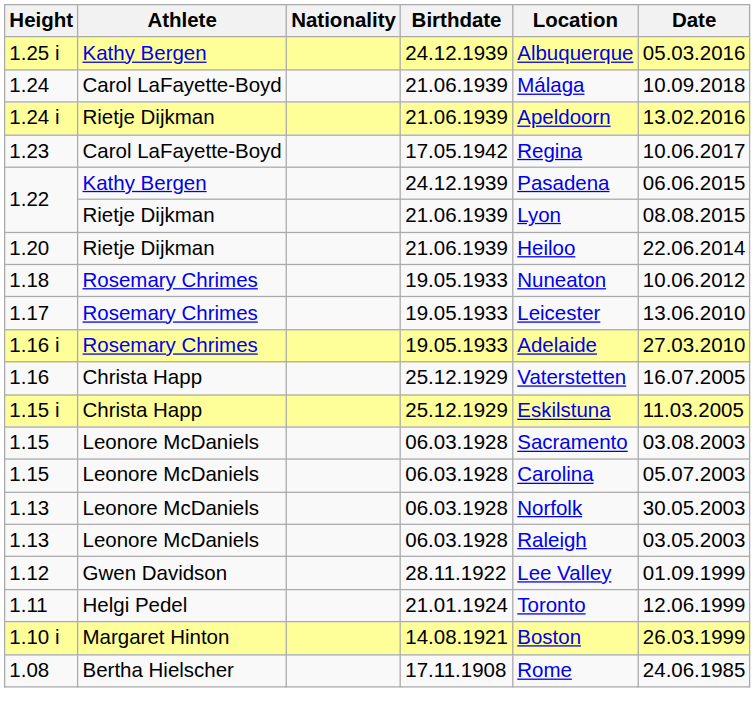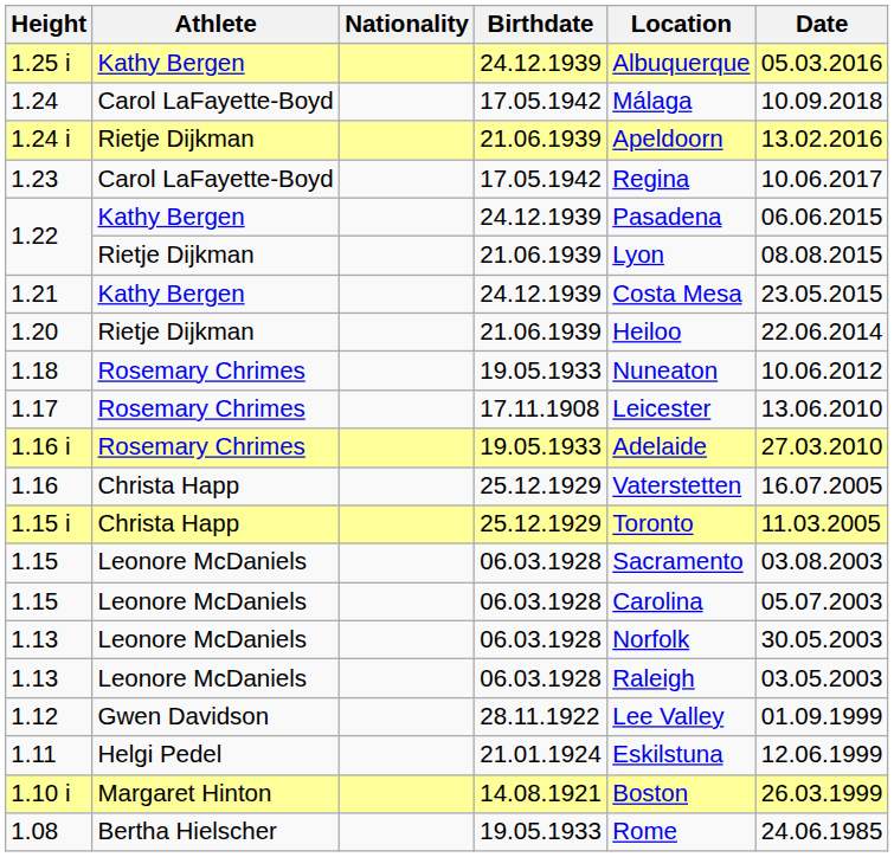 <table class="wikitable">
 <tr>
 <th>Height</th>
 <th>Athlete</th>
 <th>Nationality</th>
 <th>Birthdate</th>
 <th>Location</th>
 <th>Date</th>
 </tr>
 <tr style="background:#ff9;">
 <td>1.25 i</td>
 <td><a href='#'>Kathy Bergen</a></td>
 <td></td>
 <td>24.12.1939</td>
 <td><a href='#'>Albuquerque</a></td>
 <td>05.03.2016</td>
 </tr>
 <tr>
 <td>1.24</td>
 <td>Carol LaFayette-Boyd</td>
 <td></td>
-<td>21.06.1939</td>
+<td>17.05.1942</td>
 <td><a href='#'>Málaga</a></td>
 <td>10.09.2018</td>
 </tr>
 <tr style="background:#ff9;">
 <td>1.24 i</td>
 <td>Rietje Dijkman</td>
 <td></td>
 <td>21.06.1939</td>
 <td><a href='#'>Apeldoorn</a></td>
 <td>13.02.2016</td>
 </tr>
 <tr>
 <td>1.23</td>
 <td>Carol LaFayette-Boyd</td>
 <td></td>
 <td>17.05.1942</td>
 <td><a href='#'>Regina</a></td>
 <td>10.06.2017</td>
 </tr>
 <tr style=>
 <td rowspan=2>1.22</td>
 <td><a href='#'>Kathy Bergen</a></td>
 <td></td>
 <td>24.12.1939</td>
 <td><a href='#'>Pasadena</a></td>
 <td>06.06.2015</td>
 </tr>
 <tr>
 <td>Rietje Dijkman</td>
 <td></td>
 <td>21.06.1939</td>
 <td><a href='#'>Lyon</a></td>
 <td>08.08.2015</td>
 </tr>
 <tr>
+<td>1.21</td>
+<td><a href='#'>Kathy Bergen</a></td>
+<td></td>
+<td>24.12.1939</td>
+<td><a href='#'>Costa Mesa</a></td>
+<td>23.05.2015</td>
+</tr>
+<tr>
 <td>1.20</td>
 <td>Rietje Dijkman</td>
 <td></td>
 <td>21.06.1939</td>
 <td><a href='#'>Heiloo</a></td>
 <td>22.06.2014</td>
 </tr>
 <tr>
 <td>1.18</td>
 <td><a href='#'>Rosemary Chrimes</a></td>
 <td></td>
 <td>19.05.1933</td>
 <td><a href='#'>Nuneaton</a></td>
 <td>10.06.2012</td>
 </tr>
 <tr>
 <td>1.17</td>
 <td><a href='#'>Rosemary Chrimes</a></td>
 <td></td>
-<td>19.05.1933</td>
+<td>17.11.1908</td>
 <td><a href='#'>Leicester</a></td>
 <td>13.06.2010</td>
 </tr>
 <tr style="background:#ff9;">
 <td>1.16 i</td>
 <td><a href='#'>Rosemary Chrimes</a></td>
 <td></td>
 <td>19.05.1933</td>
 <td><a href='#'>Adelaide</a></td>
 <td>27.03.2010</td>
 </tr>
 <tr>
 <td>1.16</td>
 <td>Christa Happ</td>
 <td></td>
 <td>25.12.1929</td>
 <td><a href='#'>Vaterstetten</a></td>
 <td>16.07.2005</td>
 </tr>
 <tr style="background:#ff9;">
 <td>1.15 i</td>
 <td>Christa Happ</td>
 <td></td>
 <td>25.12.1929</td>
-<td><a href='#'>Eskilstuna</a></td>
+<td><a href='#'>Toronto</a></td>
 <td>11.03.2005</td>
 </tr>
 <tr>
 <td>1.15</td>
 <td>Leonore McDaniels</td>
 <td></td>
 <td>06.03.1928</td>
 <td><a href='#'>Sacramento</a></td>
 <td>03.08.2003</td>
 </tr>
 <tr>
 <td>1.15</td>
 <td>Leonore McDaniels</td>
 <td></td>
 <td>06.03.1928</td>
 <td><a href='#'>Carolina</a></td>
 <td>05.07.2003</td>
 </tr>
 <tr>
 <td>1.13</td>
 <td>Leonore McDaniels</td>
 <td></td>
 <td>06.03.1928</td>
 <td><a href='#'>Norfolk</a></td>
 <td>30.05.2003</td>
 </tr>
 <tr>
 <td>1.13</td>
 <td>Leonore McDaniels</td>
 <td></td>
 <td>06.03.1928</td>
 <td><a href='#'>Raleigh</a></td>
 <td>03.05.2003</td>
 </tr>
 <tr>
 <td>1.12</td>
 <td>Gwen Davidson</td>
 <td></td>
 <td>28.11.1922</td>
 <td><a href='#'>Lee Valley</a></td>
 <td>01.09.1999</td>
 </tr>
 <tr>
 <td>1.11</td>
 <td>Helgi Pedel</td>
 <td></td>
 <td>21.01.1924</td>
-<td><a href='#'>Toronto</a></td>
+<td><a href='#'>Eskilstuna</a></td>
 <td>12.06.1999</td>
 </tr>
 <tr style="background:#ff9;">
 <td>1.10 i</td>
 <td>Margaret Hinton</td>
 <td></td>
 <td>14.08.1921</td>
 <td><a href='#'>Boston</a></td>
 <td>26.03.1999</td>
 </tr>
 <tr>
 <td>1.08</td>
 <td>Bertha Hielscher</td>
 <td></td>
-<td>17.11.1908</td>
+<td>19.05.1933</td>
 <td><a href='#'>Rome</a></td>
 <td>24.06.1985</td>
 </tr>
 </table>
